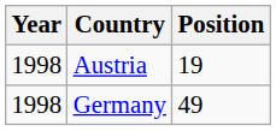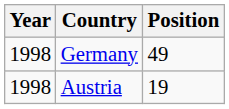 <table class="wikitable">
 <tr>
 <th>Year</th>
 <th>Country</th>
 <th>Position</th>
 </tr>
 <tr>
 <td>1998</td>
+<td><a href='#'>Germany</a></td>
+<td>49</td>
+</tr>
+<tr>
+<td>1998</td>
 <td><a href='#'>Austria</a></td>
 <td>19</td>
 </tr>
-<tr>
-<td>1998</td>
-<td><a href='#'>Germany</a></td>
-<td>49</td>
-</tr>
 </table>
